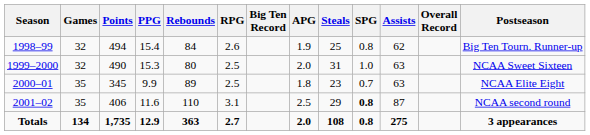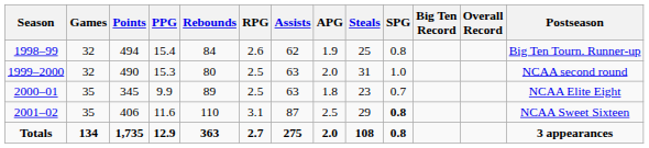 <table class="wikitable sortable" style="font-size:95%;">
 <tr>
 <th>Season</th>
 <th>Games</th>
 <th><a href='#'>Points</a></th>
 <th><a href='#'>PPG</a></th>
 <th><a href='#'>Rebounds</a></th>
 <th>RPG</th>
-<th>Big Ten <br>Record</th>
+<th><a href='#'>Assists</a></th>
 <th>APG</th>
 <th><a href='#'>Steals</a></th>
 <th>SPG</th>
-<th><a href='#'>Assists</a></th>
+<th>Big Ten <br>Record</th>
 <th>Overall <br>Record</th>
 <th class=unsortable>Postseason</th>
 </tr>
 <tr align="center">
 <td><a href='#'>1998–99</a></td>
 <td>32</td>
 <td>494</td>
 <td>15.4</td>
 <td>84</td>
 <td>2.6</td>
-<td></td>
+<td>62</td>
 <td>1.9</td>
 <td>25</td>
 <td>0.8</td>
-<td>62</td>
+<td></td>
 <td></td>
 <td><a href='#'>Big Ten Tourn. Runner-up</a></td>
 </tr>
 <tr align="center">
 <td><a href='#'>1999–2000</a></td>
 <td>32</td>
 <td>490</td>
 <td>15.3</td>
 <td>80</td>
 <td>2.5</td>
-<td></td>
+<td>63</td>
 <td>2.0</td>
 <td>31</td>
 <td>1.0</td>
-<td>63</td>
 <td></td>
-<td><a href='#'>NCAA Sweet Sixteen</a></td>
+<td></td>
+<td><a href='#'>NCAA second round</a></td>
 </tr>
 <tr align="center">
 <td><a href='#'>2000–01</a></td>
 <td>35</td>
 <td>345</td>
 <td>9.9</td>
 <td>89</td>
 <td>2.5</td>
-<td></td>
+<td>63</td>
 <td>1.8</td>
 <td>23</td>
 <td>0.7</td>
-<td>63</td>
+<td></td>
 <td></td>
 <td><a href='#'>NCAA Elite Eight</a></td>
 </tr>
 <tr align="center">
 <td><a href='#'>2001–02</a></td>
 <td>35</td>
 <td>406</td>
 <td>11.6</td>
 <td>110</td>
 <td>3.1</td>
-<td></td>
+<td>87</td>
 <td>2.5</td>
 <td>29</td>
 <td><strong>0.8</strong></td>
-<td>87</td>
 <td></td>
-<td><a href='#'>NCAA second round</a></td>
+<td></td>
+<td><a href='#'>NCAA Sweet Sixteen</a></td>
 </tr>
 <tr align="center">
 <td><strong>Totals</strong></td>
 <td><strong>134</strong></td>
 <td><strong>1,735</strong></td>
 <td><strong>12.9</strong></td>
 <td><strong>363</strong></td>
 <td><strong>2.7</strong></td>
-<td><strong></strong></td>
+<td><strong>275</strong></td>
 <td><strong>2.0</strong></td>
 <td><strong>108</strong></td>
 <td><strong>0.8</strong></td>
-<td><strong>275</strong></td>
+<td><strong></strong></td>
 <td><strong></strong></td>
 <td><strong>3 appearances</strong></td>
 </tr>
 </table>
